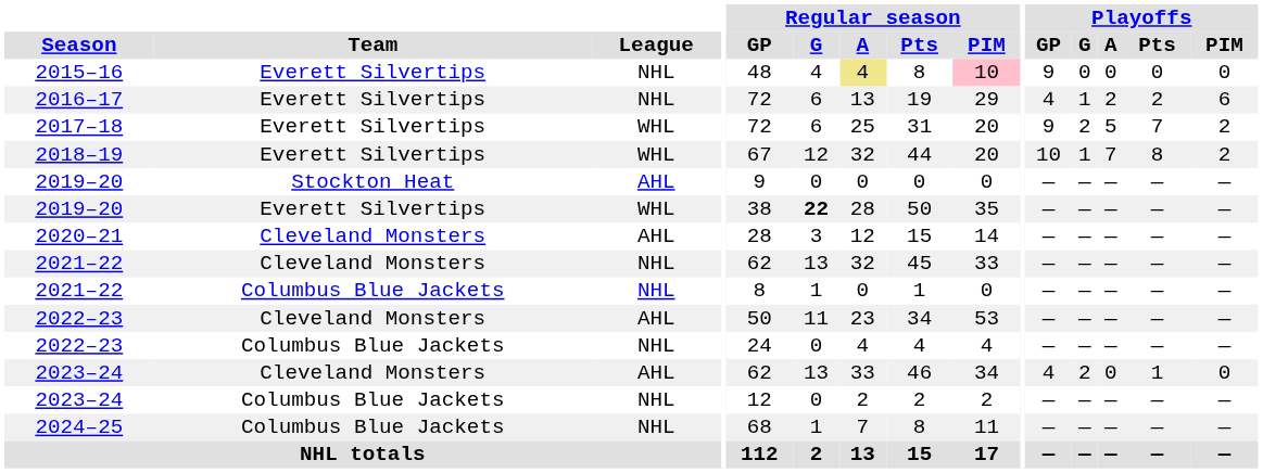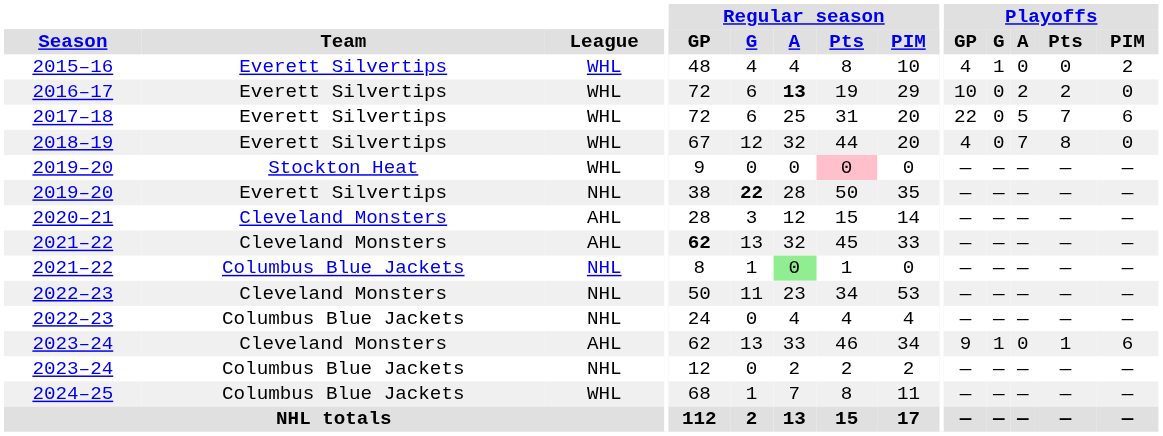 <table border="0" cellpadding="1" cellspacing="0" style="text-align:center; width:60em">
 <tr bgcolor="#e0e0e0">
 <th colspan="3" bgcolor="#ffffff"></th>
 <th rowspan="99" bgcolor="#ffffff"></th>
 <th colspan="5"><a href='#'>Regular season</a></th>
 <th rowspan="99" bgcolor="#ffffff"></th>
 <th colspan="5"><a href='#'>Playoffs</a></th>
 </tr>
 <tr bgcolor="#e0e0e0">
 <th><a href='#'>Season</a></th>
 <th>Team</th>
 <th>League</th>
 <th>GP</th>
 <th><a href='#'>G</a></th>
 <th><a href='#'>A</a></th>
 <th><a href='#'>Pts</a></th>
 <th><a href='#'>PIM</a></th>
 <th>GP</th>
 <th>G</th>
 <th>A</th>
 <th>Pts</th>
 <th>PIM</th>
 </tr>
 <tr>
 <td><a href='#'>2015–16</a></td>
 <td><a href='#'>Everett Silvertips</a></td>
-<td>NHL</td>
+<td><a href='#'>WHL</a></td>
 <td>48</td>
 <td>4</td>
-<td style="background: khaki;">4</td>
+<td>4</td>
 <td>8</td>
-<td style="background: pink;">10</td>
-<td>9</td>
+<td>10</td>
+<td>4</td>
+<td>1</td>
 <td>0</td>
 <td>0</td>
-<td>0</td>
-<td>0</td>
+<td>2</td>
 </tr>
 <tr bgcolor="#f0f0f0">
 <td><a href='#'>2016–17</a></td>
 <td>Everett Silvertips</td>
-<td>NHL</td>
+<td>WHL</td>
 <td>72</td>
 <td>6</td>
-<td>13</td>
+<td><strong>13</strong></td>
 <td>19</td>
 <td>29</td>
-<td>4</td>
-<td>1</td>
+<td>10</td>
+<td>0</td>
 <td>2</td>
 <td>2</td>
-<td>6</td>
+<td>0</td>
 </tr>
 <tr>
 <td><a href='#'>2017–18</a></td>
 <td>Everett Silvertips</td>
 <td>WHL</td>
 <td>72</td>
 <td>6</td>
 <td>25</td>
 <td>31</td>
 <td>20</td>
-<td>9</td>
-<td>2</td>
+<td>22</td>
+<td>0</td>
 <td>5</td>
 <td>7</td>
-<td>2</td>
+<td>6</td>
 </tr>
 <tr bgcolor="#f0f0f0">
 <td><a href='#'>2018–19</a></td>
 <td>Everett Silvertips</td>
 <td>WHL</td>
 <td>67</td>
 <td>12</td>
 <td>32</td>
 <td>44</td>
 <td>20</td>
-<td>10</td>
-<td>1</td>
+<td>4</td>
+<td>0</td>
 <td>7</td>
 <td>8</td>
-<td>2</td>
+<td>0</td>
 </tr>
 <tr>
 <td><a href='#'>2019–20</a></td>
 <td><a href='#'>Stockton Heat</a></td>
-<td><a href='#'>AHL</a></td>
+<td>WHL</td>
 <td>9</td>
 <td>0</td>
 <td>0</td>
-<td>0</td>
+<td style="background: pink;">0</td>
 <td>0</td>
 <td>—</td>
 <td>—</td>
 <td>—</td>
 <td>—</td>
 <td>—</td>
 </tr>
 <tr bgcolor="#f0f0f0">
 <td><a href='#'>2019–20</a></td>
 <td>Everett Silvertips</td>
-<td>WHL</td>
+<td>NHL</td>
 <td>38</td>
 <td><strong>22</strong></td>
 <td>28</td>
 <td>50</td>
 <td>35</td>
 <td>—</td>
 <td>—</td>
 <td>—</td>
 <td>—</td>
 <td>—</td>
 </tr>
 <tr>
 <td><a href='#'>2020–21</a></td>
 <td><a href='#'>Cleveland Monsters</a></td>
 <td>AHL</td>
 <td>28</td>
 <td>3</td>
 <td>12</td>
 <td>15</td>
 <td>14</td>
 <td>—</td>
 <td>—</td>
 <td>—</td>
 <td>—</td>
 <td>—</td>
 </tr>
 <tr bgcolor="#f0f0f0">
 <td><a href='#'>2021–22</a></td>
 <td>Cleveland Monsters</td>
-<td>NHL</td>
-<td>62</td>
+<td>AHL</td>
+<td><strong>62</strong></td>
 <td>13</td>
 <td>32</td>
 <td>45</td>
 <td>33</td>
 <td>—</td>
 <td>—</td>
 <td>—</td>
 <td>—</td>
 <td>—</td>
 </tr>
 <tr>
 <td><a href='#'>2021–22</a></td>
 <td><a href='#'>Columbus Blue Jackets</a></td>
 <td><a href='#'>NHL</a></td>
 <td>8</td>
 <td>1</td>
-<td>0</td>
+<td style="background: lightgreen;">0</td>
 <td>1</td>
 <td>0</td>
 <td>—</td>
 <td>—</td>
 <td>—</td>
 <td>—</td>
 <td>—</td>
 </tr>
 <tr bgcolor="#f0f0f0">
 <td><a href='#'>2022–23</a></td>
 <td>Cleveland Monsters</td>
-<td>AHL</td>
+<td>NHL</td>
 <td>50</td>
 <td>11</td>
 <td>23</td>
 <td>34</td>
 <td>53</td>
 <td>—</td>
 <td>—</td>
 <td>—</td>
 <td>—</td>
 <td>—</td>
 </tr>
 <tr>
 <td><a href='#'>2022–23</a></td>
 <td>Columbus Blue Jackets</td>
 <td>NHL</td>
 <td>24</td>
 <td>0</td>
 <td>4</td>
 <td>4</td>
 <td>4</td>
 <td>—</td>
 <td>—</td>
 <td>—</td>
 <td>—</td>
 <td>—</td>
 </tr>
 <tr bgcolor="#f0f0f0">
 <td><a href='#'>2023–24</a></td>
 <td>Cleveland Monsters</td>
 <td>AHL</td>
 <td>62</td>
 <td>13</td>
 <td>33</td>
 <td>46</td>
 <td>34</td>
-<td>4</td>
-<td>2</td>
+<td>9</td>
+<td>1</td>
 <td>0</td>
 <td>1</td>
-<td>0</td>
+<td>6</td>
 </tr>
 <tr>
 <td><a href='#'>2023–24</a></td>
 <td>Columbus Blue Jackets</td>
 <td>NHL</td>
 <td>12</td>
 <td>0</td>
 <td>2</td>
 <td>2</td>
 <td>2</td>
 <td>—</td>
 <td>—</td>
 <td>—</td>
 <td>—</td>
 <td>—</td>
 </tr>
 <tr bgcolor="#f0f0f0">
 <td><a href='#'>2024–25</a></td>
 <td>Columbus Blue Jackets</td>
-<td>NHL</td>
+<td>WHL</td>
 <td>68</td>
 <td>1</td>
 <td>7</td>
 <td>8</td>
 <td>11</td>
 <td>—</td>
 <td>—</td>
 <td>—</td>
 <td>—</td>
 <td>—</td>
 </tr>
 <tr bgcolor="#e0e0e0">
 <th colspan="3">NHL totals</th>
 <th>112</th>
 <th>2</th>
 <th>13</th>
 <th>15</th>
 <th>17</th>
 <th>—</th>
 <th>—</th>
 <th>—</th>
 <th>—</th>
 <th>—</th>
 </tr>
 </table>
